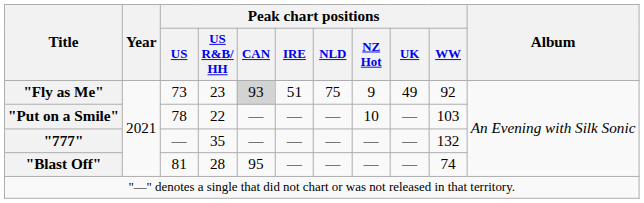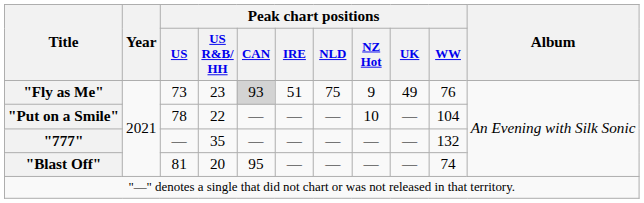 <table class="wikitable plainrowheaders" style="text-align:center;">
 <tr>
 <th scope="col" rowspan="2">Title</th>
 <th scope="col" rowspan="2">Year</th>
 <th scope="col" colspan="8">Peak chart positions</th>
 <th scope="col" rowspan="2">Album</th>
 </tr>
 <tr>
 <th scope="col" style="width:2.5em;font-size:85%;"><a href='#'>US</a><br></th>
 <th scope="col" style="width:2.5em;font-size:85%;"><a href='#'>US<br>R&B/<br>HH</a><br></th>
 <th scope="col" style="width:2.5em;font-size:85%;"><a href='#'>CAN</a><br></th>
 <th scope="col" style="width:2.5em;font-size:85%;"><a href='#'>IRE</a><br></th>
 <th scope="col" style="width:2.5em;font-size:85%;"><a href='#'>NLD</a><br></th>
 <th scope="col" style="width:2.5em;font-size:85%;"><a href='#'>NZ<br>Hot</a><br></th>
 <th scope="col" style="width:2.5em;font-size:85%;"><a href='#'>UK</a><br></th>
 <th scope="col" style="width:2.5em;font-size:85%;"><a href='#'>WW</a><br></th>
 </tr>
 <tr>
 <th scope="row">"Fly as Me"</th>
 <td rowspan="4">2021</td>
 <td>73</td>
 <td>23</td>
 <td style="background: lightgrey;">93</td>
 <td>51</td>
 <td>75</td>
 <td>9</td>
 <td>49</td>
-<td>92</td>
+<td>76</td>
 <td rowspan="4"><em>An Evening with Silk Sonic</em></td>
 </tr>
 <tr>
 <th scope="row">"Put on a Smile"</th>
 <td>78</td>
 <td>22</td>
 <td>—</td>
 <td>—</td>
 <td>—</td>
 <td>10</td>
 <td>—</td>
-<td>103</td>
+<td>104</td>
 </tr>
 <tr>
 <th scope="row">"777"</th>
 <td>—</td>
 <td>35</td>
 <td>—</td>
 <td>—</td>
 <td>—</td>
 <td>—</td>
 <td>—</td>
 <td>132</td>
 </tr>
 <tr>
 <th scope="row">"Blast Off"</th>
 <td>81</td>
-<td>28</td>
+<td>20</td>
 <td>95</td>
 <td>—</td>
 <td>—</td>
 <td>—</td>
 <td>—</td>
 <td>74</td>
 </tr>
 <tr>
 <td colspan="15" style="font-size:85%;">"—" denotes a single that did not chart or was not released in that territory.</td>
 </tr>
 </table>
